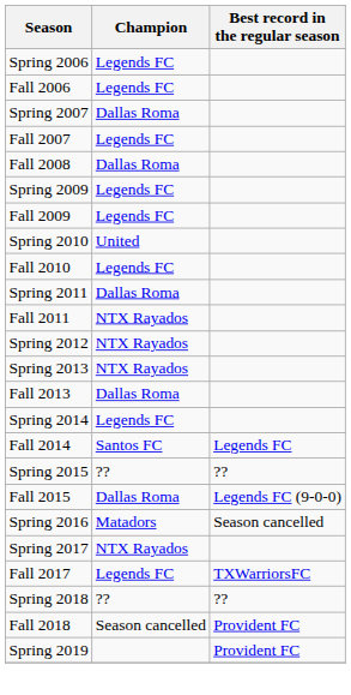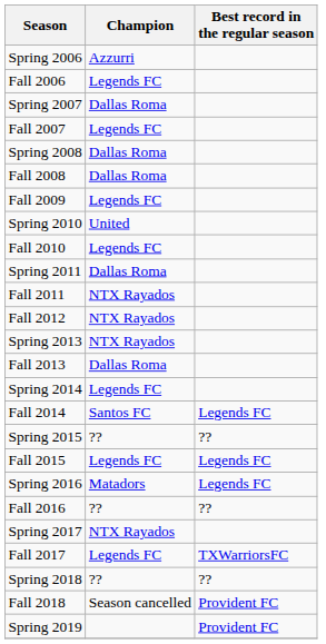 <table class="wikitable sortable">
 <tr>
 <th>Season</th>
 <th>Champion</th>
 <th>Best record in<br>the regular season</th>
 </tr>
 <tr>
 <td>Spring 2006</td>
-<td><a href='#'>Legends FC</a></td>
+<td><a href='#'>Azzurri</a></td>
 <td></td>
 </tr>
 <tr>
 <td>Fall 2006</td>
 <td><a href='#'>Legends FC</a></td>
 <td></td>
 </tr>
 <tr>
 <td>Spring 2007</td>
 <td><a href='#'>Dallas Roma</a></td>
 <td></td>
 </tr>
 <tr>
 <td>Fall 2007</td>
 <td><a href='#'>Legends FC</a></td>
 <td></td>
 </tr>
 <tr>
-<td>Fall 2008</td>
+<td>Spring 2008</td>
 <td><a href='#'>Dallas Roma</a></td>
 <td></td>
 </tr>
 <tr>
-<td>Spring 2009</td>
-<td><a href='#'>Legends FC</a></td>
+<td>Fall 2008</td>
+<td><a href='#'>Dallas Roma</a></td>
 <td></td>
 </tr>
 <tr>
 <td>Fall 2009</td>
 <td><a href='#'>Legends FC</a></td>
 <td></td>
 </tr>
 <tr>
 <td>Spring 2010</td>
 <td><a href='#'>United</a></td>
 <td></td>
 </tr>
 <tr>
 <td>Fall 2010</td>
 <td><a href='#'>Legends FC</a></td>
 <td></td>
 </tr>
 <tr>
 <td>Spring 2011</td>
 <td><a href='#'>Dallas Roma</a></td>
 <td></td>
 </tr>
 <tr>
 <td>Fall 2011</td>
 <td><a href='#'>NTX Rayados</a></td>
 <td></td>
 </tr>
 <tr>
-<td>Spring 2012</td>
+<td>Fall 2012</td>
 <td><a href='#'>NTX Rayados</a></td>
 <td></td>
 </tr>
 <tr>
 <td>Spring 2013</td>
 <td><a href='#'>NTX Rayados</a></td>
 <td></td>
 </tr>
 <tr>
 <td>Fall 2013</td>
 <td><a href='#'>Dallas Roma</a></td>
 <td></td>
 </tr>
 <tr>
 <td>Spring 2014</td>
 <td><a href='#'>Legends FC</a></td>
 <td></td>
 </tr>
 <tr>
 <td>Fall 2014</td>
 <td><a href='#'>Santos FC</a></td>
 <td><a href='#'>Legends FC</a></td>
 </tr>
 <tr>
 <td>Spring 2015</td>
 <td>??</td>
 <td>??</td>
 </tr>
 <tr>
 <td>Fall 2015</td>
-<td><a href='#'>Dallas Roma</a></td>
-<td><a href='#'>Legends FC</a> (9-0-0)</td>
+<td><a href='#'>Legends FC</a></td>
+<td><a href='#'>Legends FC</a></td>
 </tr>
 <tr>
 <td>Spring 2016</td>
 <td><a href='#'>Matadors</a></td>
-<td>Season cancelled</td>
+<td><a href='#'>Legends FC</a></td>
+</tr>
+<tr>
+<td>Fall 2016</td>
+<td>??</td>
+<td>??</td>
 </tr>
 <tr>
 <td>Spring 2017</td>
 <td><a href='#'>NTX Rayados</a></td>
 <td></td>
 </tr>
 <tr>
 <td>Fall 2017</td>
 <td><a href='#'>Legends FC</a></td>
 <td><a href='#'>TXWarriorsFC</a></td>
 </tr>
 <tr>
 <td>Spring 2018</td>
 <td>??</td>
 <td>??</td>
 </tr>
 <tr>
 <td>Fall 2018</td>
 <td>Season cancelled</td>
 <td><a href='#'>Provident FC</a></td>
 </tr>
 <tr>
 <td>Spring 2019</td>
 <td></td>
 <td><a href='#'>Provident FC</a></td>
 </tr>
 <tr>
 </tr>
 </table>
